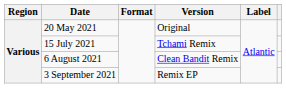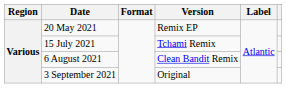 <table class="wikitable plainrowheaders">
 <tr>
 <th scope="col">Region</th>
 <th scope="col">Date</th>
 <th scope="col">Format</th>
 <th scope="col">Version</th>
 <th scope="col">Label</th>
 <th scope="col"></th>
 </tr>
 <tr>
 <th rowspan="4" scope="row">Various</th>
 <td>20 May 2021</td>
 <td rowspan="4"></td>
-<td>Original</td>
+<td>Remix EP</td>
 <td rowspan="4"><a href='#'>Atlantic</a></td>
 <td align="center"></td>
 </tr>
 <tr>
 <td>15 July 2021</td>
 <td><a href='#'>Tchami</a> Remix</td>
 <td align="center"></td>
 </tr>
 <tr>
 <td>6 August 2021</td>
 <td><a href='#'>Clean Bandit</a> Remix</td>
 <td align="center"></td>
 </tr>
 <tr>
 <td>3 September 2021</td>
-<td>Remix EP</td>
+<td>Original</td>
 <td align="center"></td>
 </tr>
 </table>
